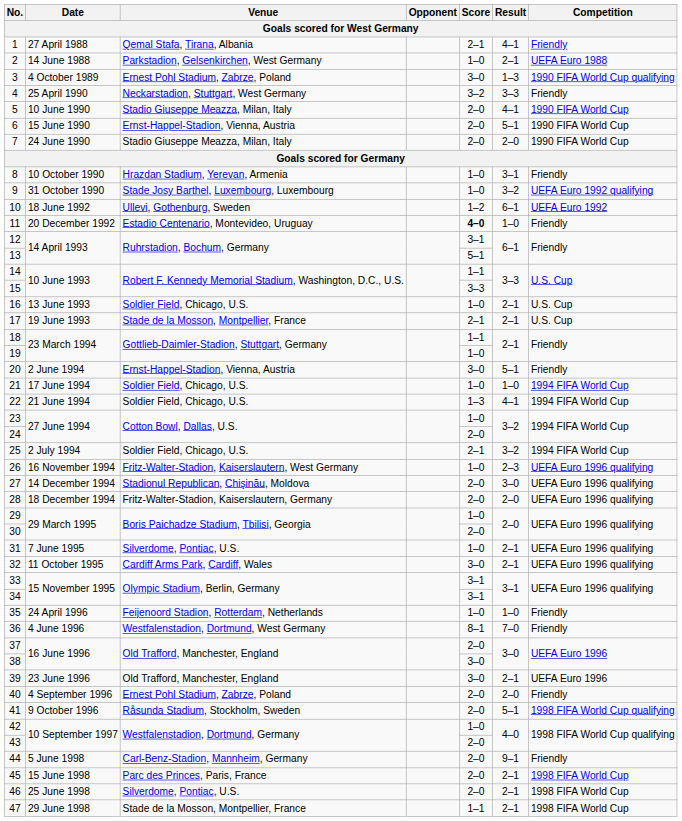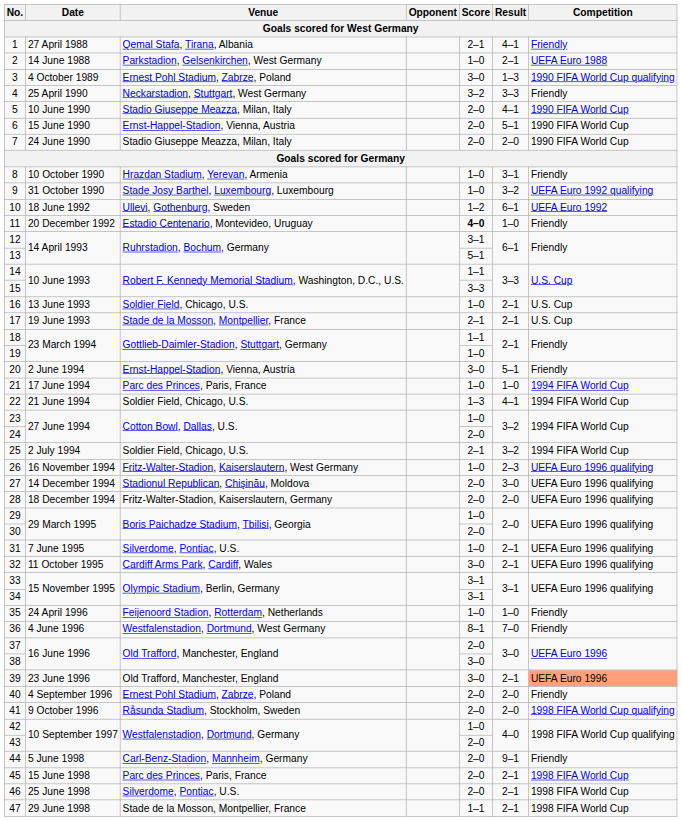 <table class="wikitable sortable">
 <tr>
 <th scope="col">No.</th>
 <th scope="col">Date</th>
 <th scope="col">Venue</th>
 <th scope="col">Opponent</th>
 <th scope="col">Score</th>
 <th scope="col">Result</th>
 <th scope="col">Competition</th>
 </tr>
 <tr>
 <th colspan="7">Goals scored for West Germany</th>
 </tr>
 <tr>
 <td align="center">1</td>
 <td>27 April 1988</td>
 <td><a href='#'>Qemal Stafa</a>, <a href='#'>Tirana</a>, Albania</td>
 <td></td>
 <td align="center">2–1</td>
 <td align="center">4–1</td>
 <td><a href='#'>Friendly</a></td>
 </tr>
 <tr>
 <td align="center">2</td>
 <td>14 June 1988</td>
 <td><a href='#'>Parkstadion</a>, <a href='#'>Gelsenkirchen</a>, West Germany</td>
 <td></td>
 <td align="center">1–0</td>
 <td align="center">2–1</td>
 <td><a href='#'>UEFA Euro 1988</a></td>
 </tr>
 <tr>
 <td align="center">3</td>
 <td>4 October 1989</td>
 <td><a href='#'>Ernest Pohl Stadium</a>, <a href='#'>Zabrze</a>, Poland</td>
 <td></td>
 <td align="center">3–0</td>
 <td align="center">1–3</td>
 <td><a href='#'>1990 FIFA World Cup qualifying</a></td>
 </tr>
 <tr>
 <td align="center">4</td>
 <td>25 April 1990</td>
 <td><a href='#'>Neckarstadion</a>, <a href='#'>Stuttgart</a>, West Germany</td>
 <td></td>
 <td align="center">3–2</td>
 <td align="center">3–3</td>
 <td>Friendly</td>
 </tr>
 <tr>
 <td align="center">5</td>
 <td>10 June 1990</td>
 <td><a href='#'>Stadio Giuseppe Meazza</a>, Milan, Italy</td>
 <td></td>
 <td align="center">2–0</td>
 <td align="center">4–1</td>
 <td><a href='#'>1990 FIFA World Cup</a></td>
 </tr>
 <tr>
 <td align="center">6</td>
 <td>15 June 1990</td>
 <td><a href='#'>Ernst-Happel-Stadion</a>, Vienna, Austria</td>
 <td></td>
 <td align="center">2–0</td>
 <td align="center">5–1</td>
 <td>1990 FIFA World Cup</td>
 </tr>
 <tr>
 <td align="center">7</td>
 <td>24 June 1990</td>
 <td>Stadio Giuseppe Meazza, Milan, Italy</td>
 <td></td>
 <td align="center">2–0</td>
 <td align="center">2–0</td>
 <td>1990 FIFA World Cup</td>
 </tr>
 <tr>
 <th colspan="7">Goals scored for Germany</th>
 </tr>
 <tr>
 <td align="center">8</td>
 <td>10 October 1990</td>
 <td><a href='#'>Hrazdan Stadium</a>, <a href='#'>Yerevan</a>, Armenia</td>
 <td></td>
 <td align="center">1–0</td>
 <td align="center">3–1</td>
 <td>Friendly</td>
 </tr>
 <tr>
 <td align="center">9</td>
 <td>31 October 1990</td>
 <td><a href='#'>Stade Josy Barthel</a>, <a href='#'>Luxembourg</a>, Luxembourg</td>
 <td></td>
 <td align="center">1–0</td>
 <td align="center">3–2</td>
 <td><a href='#'>UEFA Euro 1992 qualifying</a></td>
 </tr>
 <tr>
 <td align="center">10</td>
 <td>18 June 1992</td>
 <td><a href='#'>Ullevi</a>, <a href='#'>Gothenburg</a>, Sweden</td>
 <td></td>
 <td align="center">1–2</td>
 <td align="center">6–1</td>
 <td><a href='#'>UEFA Euro 1992</a></td>
 </tr>
 <tr>
 <td align="center">11</td>
 <td>20 December 1992</td>
 <td><a href='#'>Estadio Centenario</a>, Montevideo, Uruguay</td>
 <td></td>
 <td align="center"><strong>4–0</strong></td>
 <td align="center">1–0</td>
 <td>Friendly</td>
 </tr>
 <tr>
 <td align="center">12</td>
 <td rowspan="2">14 April 1993</td>
 <td rowspan="2"><a href='#'>Ruhrstadion</a>, <a href='#'>Bochum</a>, Germany</td>
 <td rowspan="2"></td>
 <td align="center">3–1</td>
 <td align="center" rowspan="2">6–1</td>
 <td rowspan="2">Friendly</td>
 </tr>
 <tr>
 <td align="center">13</td>
 <td align="center">5–1</td>
 </tr>
 <tr>
 <td align="center">14</td>
 <td rowspan="2">10 June 1993</td>
 <td rowspan="2"><a href='#'>Robert F. Kennedy Memorial Stadium</a>, Washington, D.C., U.S.</td>
 <td rowspan="2"></td>
 <td align="center">1–1</td>
 <td rowspan="2" align="center">3–3</td>
 <td rowspan="2"><a href='#'>U.S. Cup</a></td>
 </tr>
 <tr>
 <td align="center">15</td>
 <td align="center">3–3</td>
 </tr>
 <tr>
 <td align="center">16</td>
 <td>13 June 1993</td>
 <td><a href='#'>Soldier Field</a>, Chicago, U.S.</td>
 <td></td>
 <td align="center">1–0</td>
 <td align="center">2–1</td>
 <td>U.S. Cup</td>
 </tr>
 <tr>
 <td align="center">17</td>
 <td>19 June 1993</td>
 <td><a href='#'>Stade de la Mosson</a>, <a href='#'>Montpellier</a>, France</td>
 <td></td>
 <td align="center">2–1</td>
 <td align="center">2–1</td>
 <td>U.S. Cup</td>
 </tr>
 <tr>
 <td align="center">18</td>
 <td rowspan="2">23 March 1994</td>
 <td rowspan="2"><a href='#'>Gottlieb-Daimler-Stadion</a>, <a href='#'>Stuttgart</a>, Germany</td>
 <td rowspan="2"></td>
 <td align="center">1–1</td>
 <td rowspan="2" align="center">2–1</td>
 <td rowspan="2">Friendly</td>
 </tr>
 <tr>
 <td align="center">19</td>
 <td align="center">1–0</td>
 </tr>
 <tr>
 <td align="center">20</td>
 <td>2 June 1994</td>
 <td><a href='#'>Ernst-Happel-Stadion</a>, Vienna, Austria</td>
 <td></td>
 <td align="center">3–0</td>
 <td align="center">5–1</td>
 <td>Friendly</td>
 </tr>
 <tr>
 <td align="center">21</td>
 <td>17 June 1994</td>
-<td><a href='#'>Soldier Field</a>, Chicago, U.S.</td>
+<td><a href='#'>Parc des Princes</a>, Paris, France</td>
 <td></td>
 <td align="center">1–0</td>
 <td align="center">1–0</td>
 <td><a href='#'>1994 FIFA World Cup</a></td>
 </tr>
 <tr>
 <td align="center">22</td>
 <td>21 June 1994</td>
 <td>Soldier Field, Chicago, U.S.</td>
 <td></td>
 <td align="center">1–3</td>
 <td align="center">4–1</td>
 <td>1994 FIFA World Cup</td>
 </tr>
 <tr>
 <td align="center">23</td>
 <td rowspan="2">27 June 1994</td>
 <td rowspan="2"><a href='#'>Cotton Bowl</a>, <a href='#'>Dallas</a>, U.S.</td>
 <td rowspan="2"></td>
 <td align="center">1–0</td>
 <td rowspan="2" align="center">3–2</td>
 <td rowspan="2">1994 FIFA World Cup</td>
 </tr>
 <tr>
 <td align="center">24</td>
 <td align="center">2–0</td>
 </tr>
 <tr>
 <td align="center">25</td>
 <td>2 July 1994</td>
 <td>Soldier Field, Chicago, U.S.</td>
 <td></td>
 <td align="center">2–1</td>
 <td align="center">3–2</td>
 <td>1994 FIFA World Cup</td>
 </tr>
 <tr>
 <td align="center">26</td>
 <td>16 November 1994</td>
 <td><a href='#'>Fritz-Walter-Stadion</a>, <a href='#'>Kaiserslautern</a>, West Germany</td>
 <td></td>
 <td align="center">1–0</td>
 <td align="center">2–3</td>
 <td><a href='#'>UEFA Euro 1996 qualifying</a></td>
 </tr>
 <tr>
 <td align="center">27</td>
 <td>14 December 1994</td>
 <td><a href='#'>Stadionul Republican</a>, <a href='#'>Chişinău</a>, Moldova</td>
 <td></td>
 <td align="center">2–0</td>
 <td align="center">3–0</td>
 <td>UEFA Euro 1996 qualifying</td>
 </tr>
 <tr>
 <td align="center">28</td>
 <td>18 December 1994</td>
 <td>Fritz-Walter-Stadion, Kaiserslautern, Germany</td>
 <td></td>
 <td align="center">2–0</td>
 <td align="center">2–0</td>
 <td>UEFA Euro 1996 qualifying</td>
 </tr>
 <tr>
 <td align="center">29</td>
 <td rowspan="2">29 March 1995</td>
 <td rowspan="2"><a href='#'>Boris Paichadze Stadium</a>, <a href='#'>Tbilisi</a>, Georgia</td>
 <td rowspan="2"></td>
 <td align="center">1–0</td>
 <td rowspan="2" align="center">2–0</td>
 <td rowspan="2">UEFA Euro 1996 qualifying</td>
 </tr>
 <tr>
 <td align="center">30</td>
 <td align="center">2–0</td>
 </tr>
 <tr>
 <td align="center">31</td>
 <td>7 June 1995</td>
 <td><a href='#'>Silverdome</a>, <a href='#'>Pontiac</a>, U.S.</td>
 <td></td>
 <td align="center">1–0</td>
 <td align="center">2–1</td>
 <td>UEFA Euro 1996 qualifying</td>
 </tr>
 <tr>
 <td align="center">32</td>
 <td>11 October 1995</td>
 <td><a href='#'>Cardiff Arms Park</a>, <a href='#'>Cardiff</a>, Wales</td>
 <td></td>
 <td align="center">3–0</td>
 <td align="center">2–1</td>
 <td>UEFA Euro 1996 qualifying</td>
 </tr>
 <tr>
 <td align="center">33</td>
 <td rowspan="2">15 November 1995</td>
 <td rowspan="2"><a href='#'>Olympic Stadium</a>, Berlin, Germany</td>
 <td rowspan="2"></td>
 <td align="center">3–1</td>
 <td rowspan="2" align="center">3–1</td>
 <td rowspan="2">UEFA Euro 1996 qualifying</td>
 </tr>
 <tr>
 <td align="center">34</td>
 <td align="center">3–1</td>
 </tr>
 <tr>
 <td align="center">35</td>
 <td>24 April 1996</td>
 <td><a href='#'>Feijenoord Stadion</a>, <a href='#'>Rotterdam</a>, Netherlands</td>
 <td></td>
 <td align="center">1–0</td>
 <td align="center">1–0</td>
 <td>Friendly</td>
 </tr>
 <tr>
 <td align="center">36</td>
 <td>4 June 1996</td>
 <td><a href='#'>Westfalenstadion</a>, <a href='#'>Dortmund</a>, West Germany</td>
 <td></td>
 <td align="center">8–1</td>
 <td align="center">7–0</td>
 <td>Friendly</td>
 </tr>
 <tr>
 <td align="center">37</td>
 <td rowspan="2">16 June 1996</td>
 <td rowspan="2"><a href='#'>Old Trafford</a>, Manchester, England</td>
 <td rowspan="2"></td>
 <td align="center">2–0</td>
 <td rowspan="2" align="center">3–0</td>
 <td rowspan="2"><a href='#'>UEFA Euro 1996</a></td>
 </tr>
 <tr>
 <td align="center">38</td>
 <td align="center">3–0</td>
 </tr>
 <tr>
 <td align="center">39</td>
 <td>23 June 1996</td>
 <td>Old Trafford, Manchester, England</td>
 <td></td>
 <td align="center">3–0</td>
 <td align="center">2–1</td>
-<td>UEFA Euro 1996</td>
+<td style="background: lightsalmon;">UEFA Euro 1996</td>
 </tr>
 <tr>
 <td align="center">40</td>
 <td>4 September 1996</td>
 <td><a href='#'>Ernest Pohl Stadium</a>, <a href='#'>Zabrze</a>, Poland</td>
 <td></td>
 <td align="center">2–0</td>
 <td align="center">2–0</td>
 <td>Friendly</td>
 </tr>
 <tr>
 <td align="center">41</td>
 <td>9 October 1996</td>
 <td><a href='#'>Råsunda Stadium</a>, Stockholm, Sweden</td>
 <td></td>
 <td align="center">2–0</td>
-<td align="center">5–1</td>
+<td align="center">2–0</td>
 <td><a href='#'>1998 FIFA World Cup qualifying</a></td>
 </tr>
 <tr>
 <td align="center">42</td>
 <td rowspan="2">10 September 1997</td>
 <td rowspan="2"><a href='#'>Westfalenstadion</a>, <a href='#'>Dortmund</a>, Germany</td>
 <td rowspan="2"></td>
 <td align="center">1–0</td>
 <td rowspan="2" align="center">4–0</td>
 <td rowspan="2">1998 FIFA World Cup qualifying</td>
 </tr>
 <tr>
 <td align="center">43</td>
 <td align="center">2–0</td>
 </tr>
 <tr>
 <td align="center">44</td>
 <td>5 June 1998</td>
 <td><a href='#'>Carl-Benz-Stadion</a>, <a href='#'>Mannheim</a>, Germany</td>
 <td></td>
 <td align="center">2–0</td>
 <td align="center">9–1</td>
 <td>Friendly</td>
 </tr>
 <tr>
 <td align="center">45</td>
 <td>15 June 1998</td>
 <td><a href='#'>Parc des Princes</a>, Paris, France</td>
 <td></td>
 <td align="center">2–0</td>
 <td align="center">2–1</td>
 <td><a href='#'>1998 FIFA World Cup</a></td>
 </tr>
 <tr>
 <td align="center">46</td>
 <td>25 June 1998</td>
 <td><a href='#'>Silverdome</a>, <a href='#'>Pontiac</a>, U.S.</td>
 <td></td>
 <td align="center">2–0</td>
 <td align="center">2–1</td>
 <td>1998 FIFA World Cup</td>
 </tr>
 <tr>
 <td align="center">47</td>
 <td>29 June 1998</td>
 <td>Stade de la Mosson, Montpellier, France</td>
 <td></td>
 <td align="center">1–1</td>
 <td align="center">2–1</td>
 <td>1998 FIFA World Cup</td>
 </tr>
 </table>
